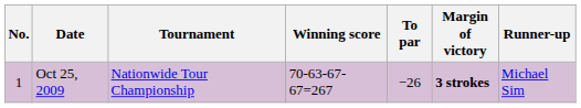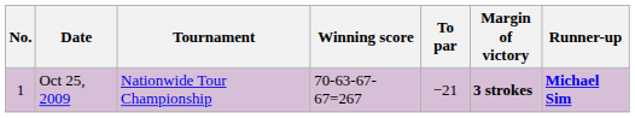 <table class="wikitable" style="font-size:95%;">
 <tr>
 <th>No.</th>
 <th>Date</th>
 <th>Tournament</th>
 <th>Winning score</th>
 <th>To par</th>
 <th>Margin of<br>victory</th>
 <th>Runner-up</th>
 </tr>
 <tr style="background:thistle;">
 <td align=center>1</td>
 <td>Oct 25, <a href='#'>2009</a></td>
 <td><a href='#'>Nationwide Tour Championship</a></td>
 <td>70-63-67-67=267</td>
-<td align=center>−26</td>
+<td align=center>−21</td>
 <td><strong>3 strokes</strong></td>
-<td> <a href='#'>Michael Sim</a></td>
+<td><strong> <a href='#'>Michael Sim</a></strong></td>
 </tr>
 </table>
